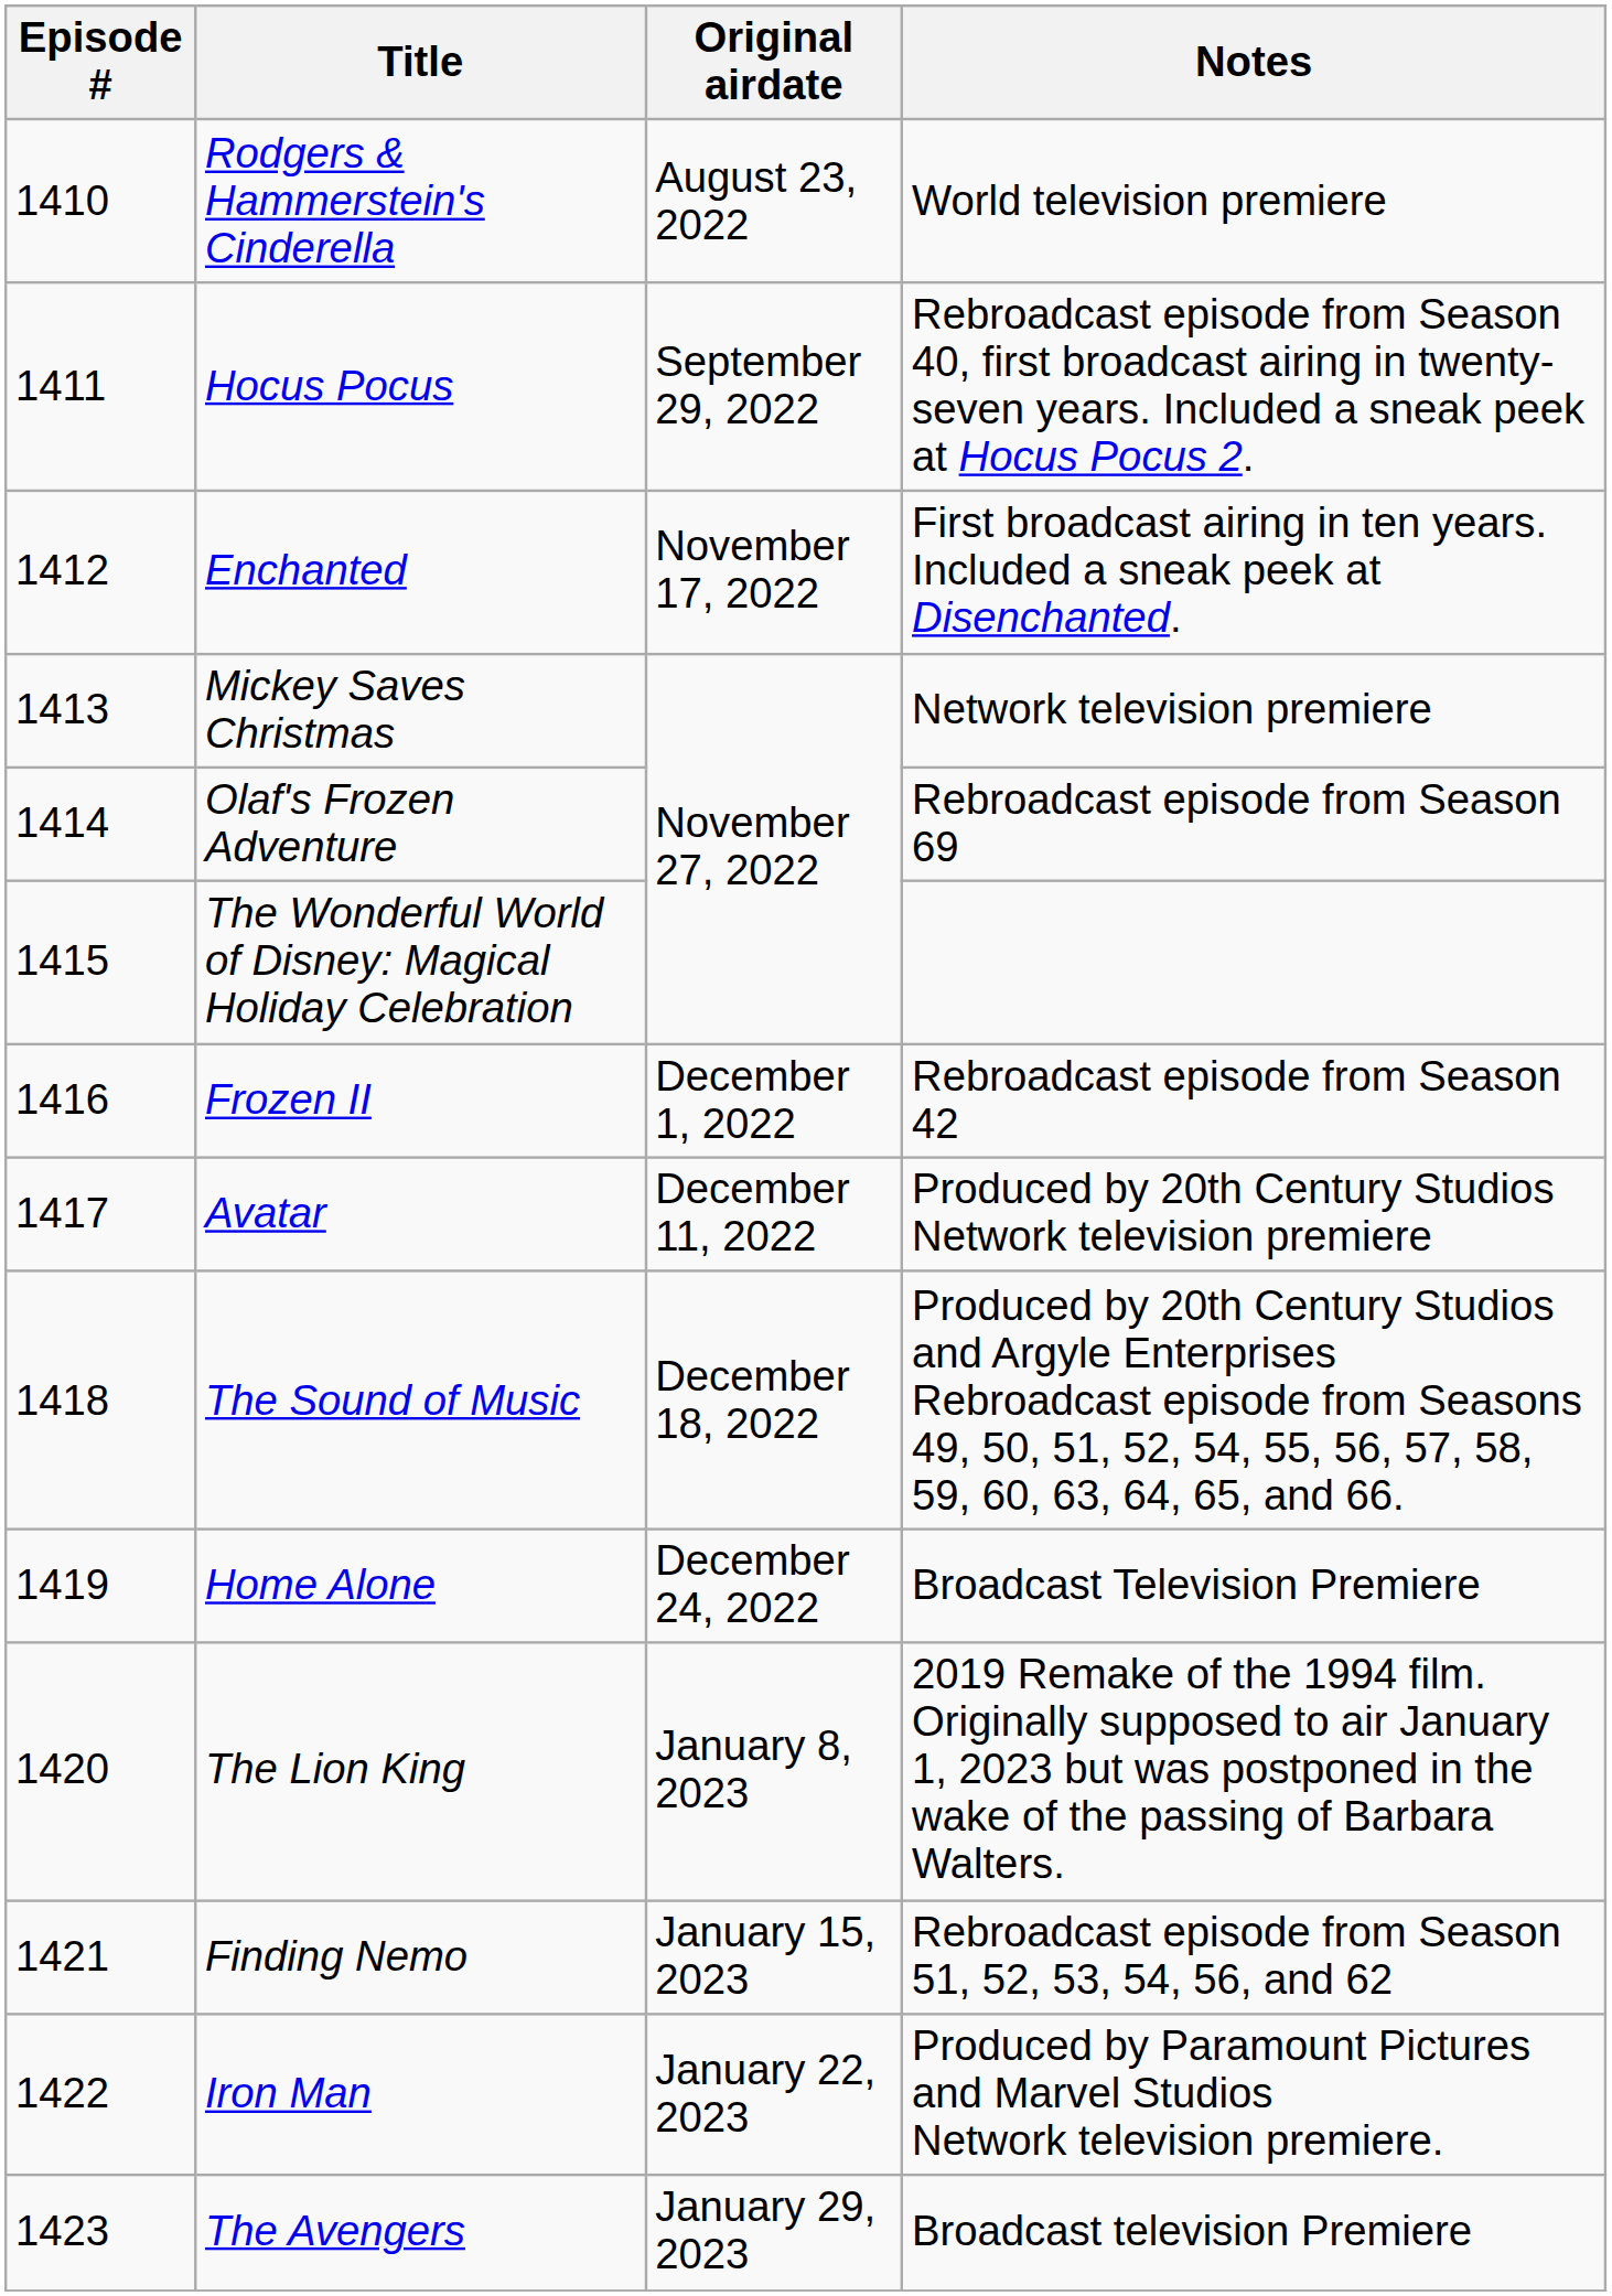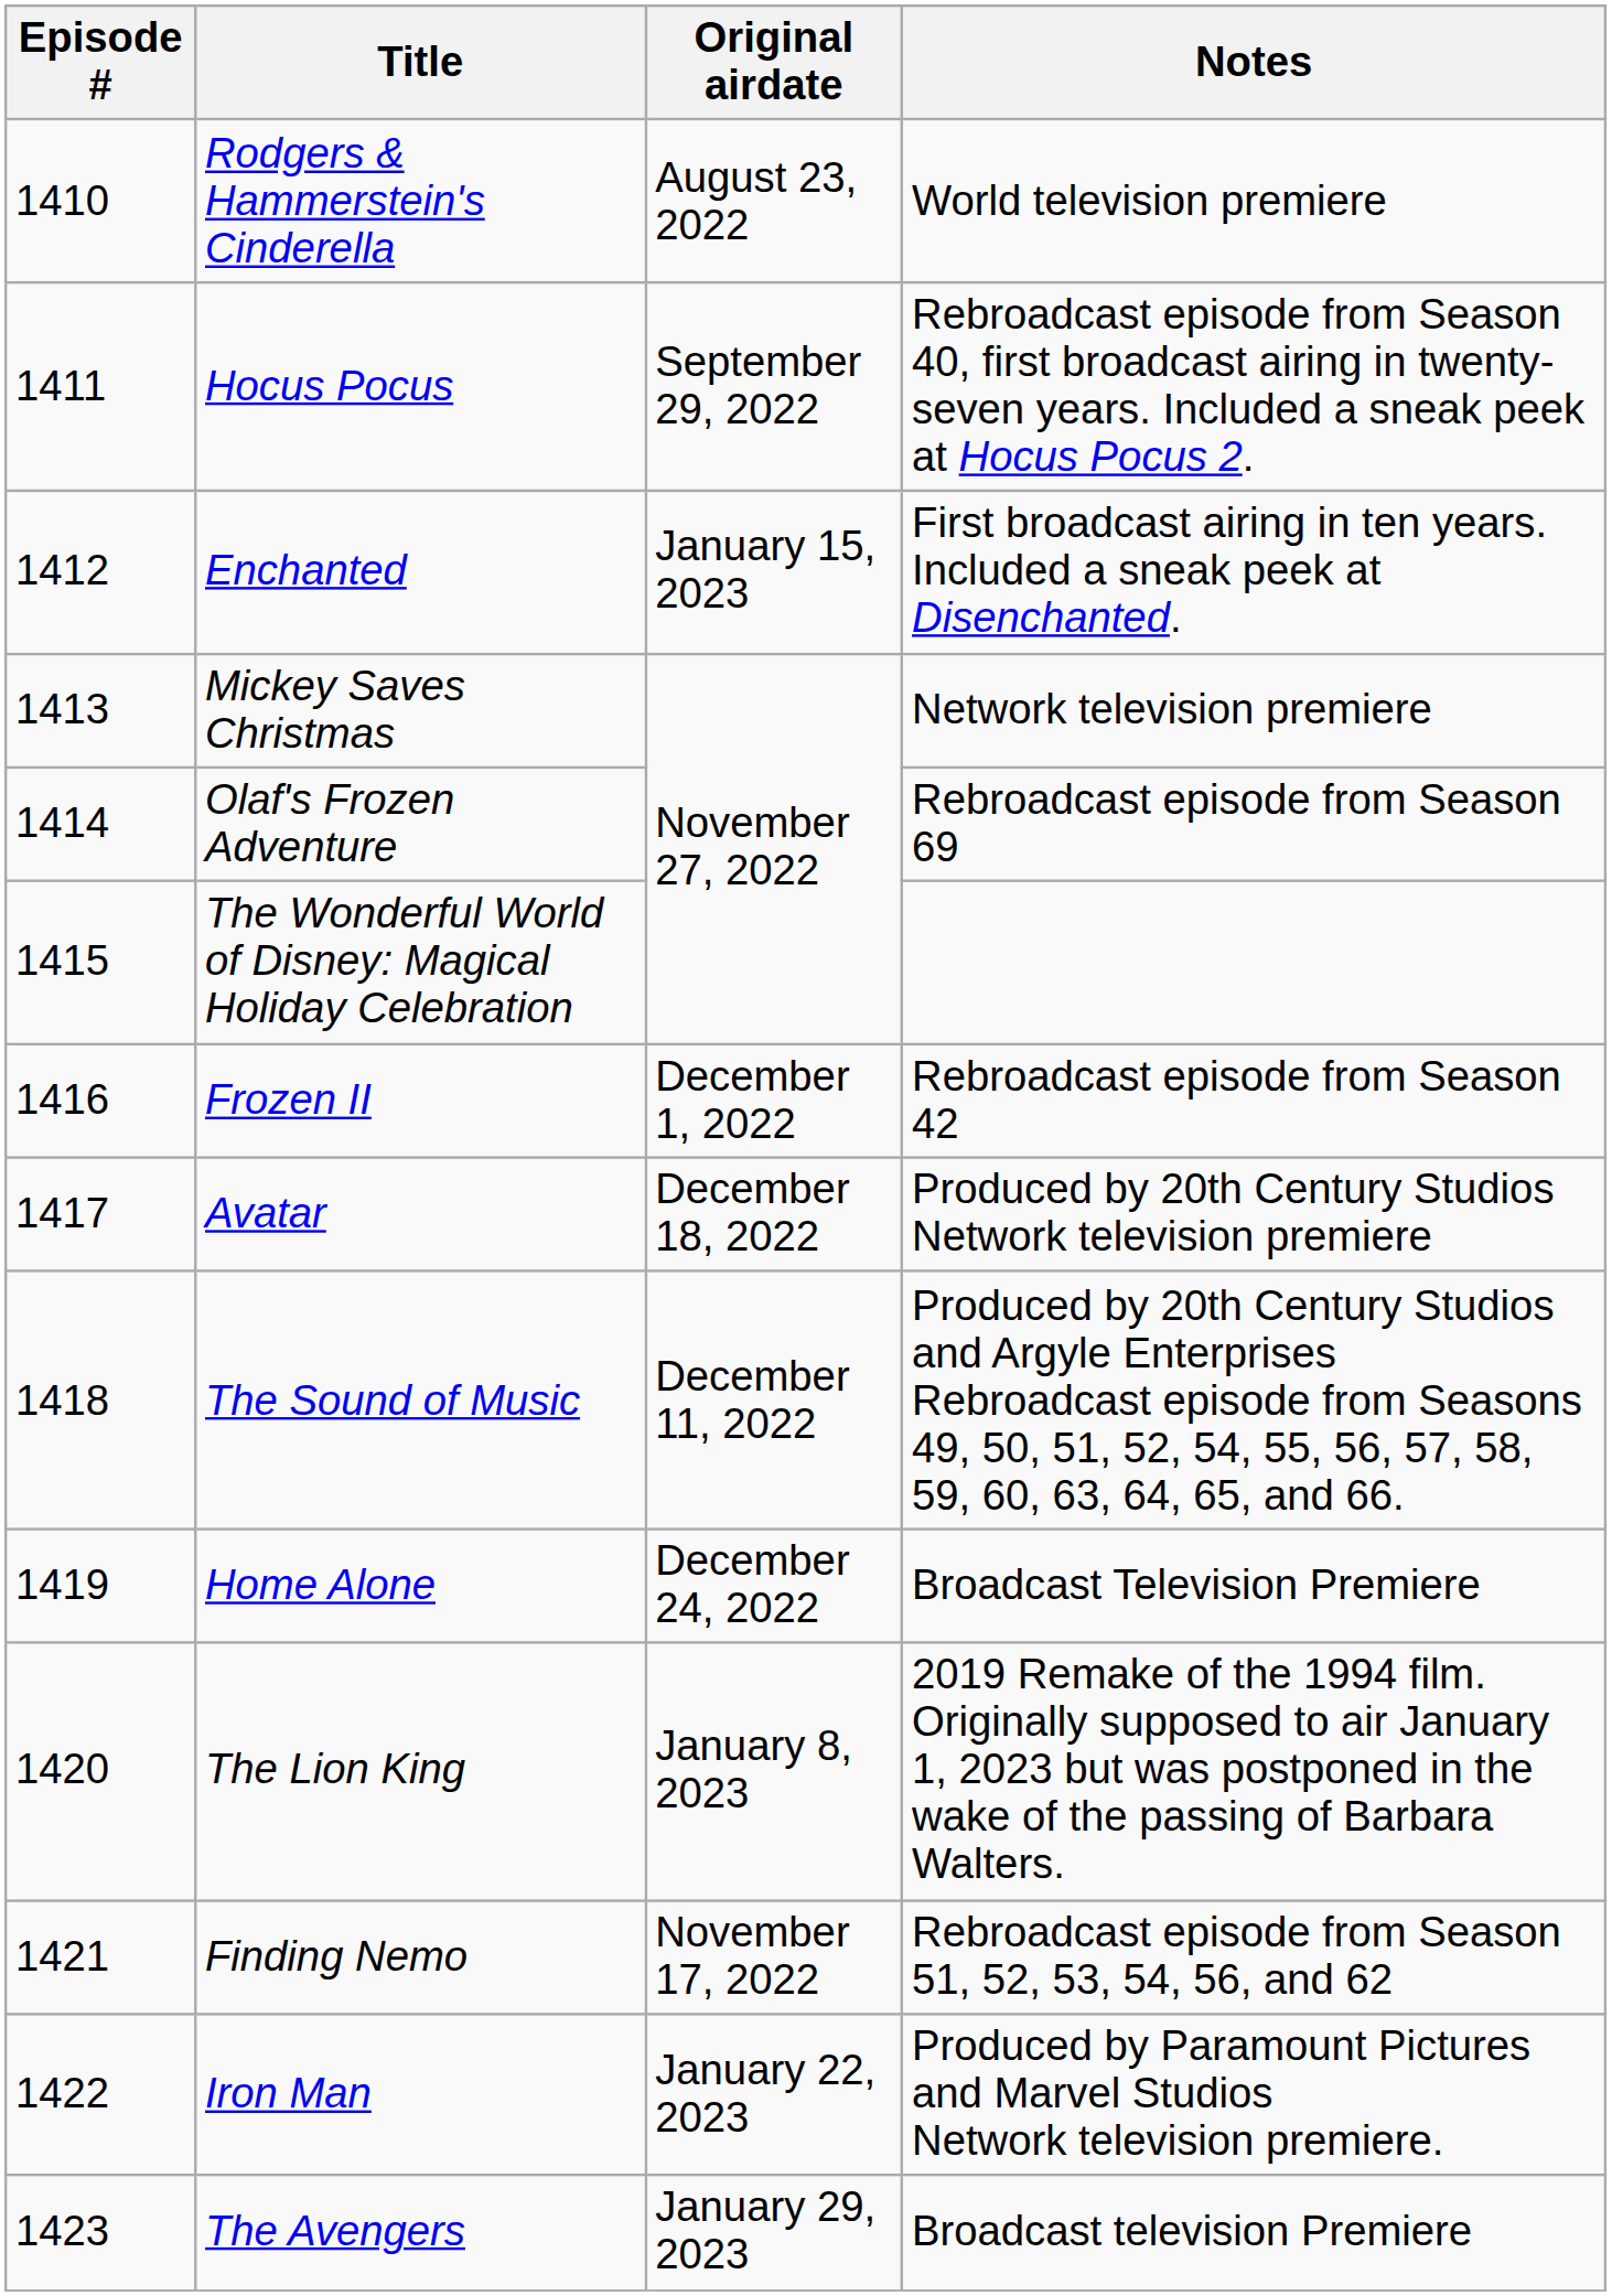 <table class="wikitable sortable">
 <tr>
 <th>Episode #</th>
 <th>Title</th>
 <th>Original airdate</th>
 <th>Notes</th>
 </tr>
 <tr>
 <td>1410</td>
 <td><em><a href='#'>Rodgers & Hammerstein's Cinderella</a></em></td>
 <td>August 23, 2022</td>
 <td>World television premiere</td>
 </tr>
 <tr>
 <td>1411</td>
 <td><em><a href='#'>Hocus Pocus</a></em></td>
 <td>September 29, 2022</td>
 <td>Rebroadcast episode from Season 40, first broadcast airing in twenty-seven years. Included a sneak peek at <em><a href='#'>Hocus Pocus 2</a></em>.</td>
 </tr>
 <tr>
 <td>1412</td>
 <td><em><a href='#'>Enchanted</a></em></td>
-<td>November 17, 2022</td>
+<td>January 15, 2023</td>
 <td>First broadcast airing in ten years. Included a sneak peek at <em><a href='#'>Disenchanted</a></em>.</td>
 </tr>
 <tr>
 <td>1413</td>
 <td><em>Mickey Saves Christmas</em></td>
 <td rowspan="3">November 27, 2022</td>
 <td>Network television premiere</td>
 </tr>
 <tr>
 <td>1414</td>
 <td><em>Olaf's Frozen Adventure</em></td>
 <td>Rebroadcast episode from Season 69</td>
 </tr>
 <tr>
 <td>1415</td>
 <td><em>The Wonderful World of Disney: Magical Holiday Celebration</em></td>
 <td></td>
 </tr>
 <tr>
 <td>1416</td>
 <td><em><a href='#'>Frozen II</a></em></td>
 <td>December 1, 2022</td>
 <td>Rebroadcast episode from Season 42</td>
 </tr>
 <tr>
 <td>1417</td>
 <td><em><a href='#'>Avatar</a></em></td>
-<td>December 11, 2022</td>
+<td>December 18, 2022</td>
 <td>Produced by 20th Century Studios<br>Network television premiere</td>
 </tr>
 <tr>
 <td>1418</td>
 <td><em><a href='#'>The Sound of Music</a></em></td>
-<td>December 18, 2022</td>
+<td>December 11, 2022</td>
 <td>Produced by 20th Century Studios and Argyle Enterprises<br>Rebroadcast episode from Seasons 49, 50, 51, 52, 54, 55, 56, 57, 58, 59, 60, 63, 64, 65, and 66.</td>
 </tr>
 <tr>
 <td>1419</td>
 <td><em><a href='#'>Home Alone</a></em></td>
 <td>December 24, 2022</td>
 <td>Broadcast Television Premiere</td>
 </tr>
 <tr>
 <td>1420</td>
 <td><em>The Lion King</em></td>
 <td>January 8, 2023</td>
 <td>2019 Remake of the 1994 film. Originally supposed to air January 1, 2023 but was postponed in the wake of the passing of Barbara Walters.</td>
 </tr>
 <tr>
 <td>1421</td>
 <td><em>Finding Nemo</em></td>
-<td>January 15, 2023</td>
+<td>November 17, 2022</td>
 <td>Rebroadcast episode from Season 51, 52, 53, 54, 56, and 62</td>
 </tr>
 <tr>
 <td>1422</td>
 <td><em><a href='#'>Iron Man</a></em></td>
 <td>January 22, 2023</td>
 <td>Produced by Paramount Pictures and Marvel Studios<br>Network television premiere.</td>
 </tr>
 <tr>
 <td>1423</td>
 <td><em><a href='#'>The Avengers</a></em></td>
 <td>January 29, 2023</td>
 <td>Broadcast television Premiere</td>
 </tr>
 </table>
